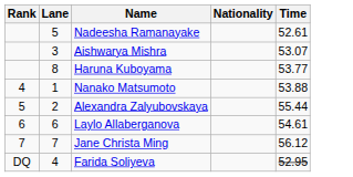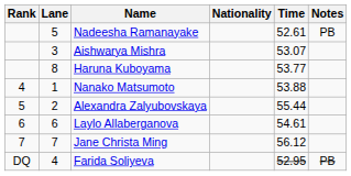 <table class="wikitable sortable" style="text-align:center">
 <tr>
 <th>Rank</th>
 <th>Lane</th>
 <th>Name</th>
 <th>Nationality</th>
 <th>Time</th>
+<th>Notes</th>
 </tr>
 <tr>
 <td></td>
 <td>5</td>
 <td align=left><a href='#'>Nadeesha Ramanayake</a></td>
 <td align=left></td>
 <td>52.61</td>
+<td>PB</td>
 </tr>
 <tr>
 <td></td>
 <td>3</td>
 <td align=left><a href='#'>Aishwarya Mishra</a></td>
 <td align=left></td>
 <td>53.07</td>
+<td></td>
 </tr>
 <tr>
 <td></td>
 <td>8</td>
 <td align=left><a href='#'>Haruna Kuboyama</a></td>
 <td align=left></td>
 <td>53.77</td>
+<td></td>
 </tr>
 <tr>
 <td>4</td>
 <td>1</td>
 <td align=left><a href='#'>Nanako Matsumoto</a></td>
 <td align=left></td>
 <td>53.88</td>
+<td></td>
 </tr>
 <tr>
 <td>5</td>
 <td>2</td>
 <td align=left><a href='#'>Alexandra Zalyubovskaya</a></td>
 <td align=left></td>
 <td>55.44</td>
+<td></td>
 </tr>
 <tr>
 <td>6</td>
 <td>6</td>
 <td align=left><a href='#'>Laylo Allaberganova</a></td>
 <td align=left></td>
 <td>54.61</td>
+<td></td>
 </tr>
 <tr>
 <td>7</td>
 <td>7</td>
 <td align=left><a href='#'>Jane Christa Ming</a></td>
 <td align=left></td>
 <td>56.12</td>
+<td></td>
 </tr>
 <tr>
 <td>DQ</td>
 <td>4</td>
 <td align=left><a href='#'>Farida Soliyeva</a></td>
 <td align=left></td>
 <td><s>52.95</s></td>
+<td><s>PB</s></td>
 </tr>
 </table>
